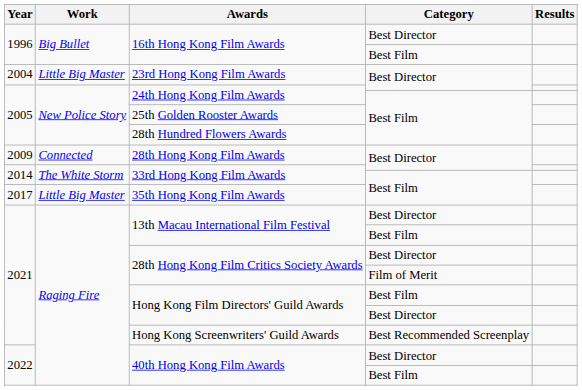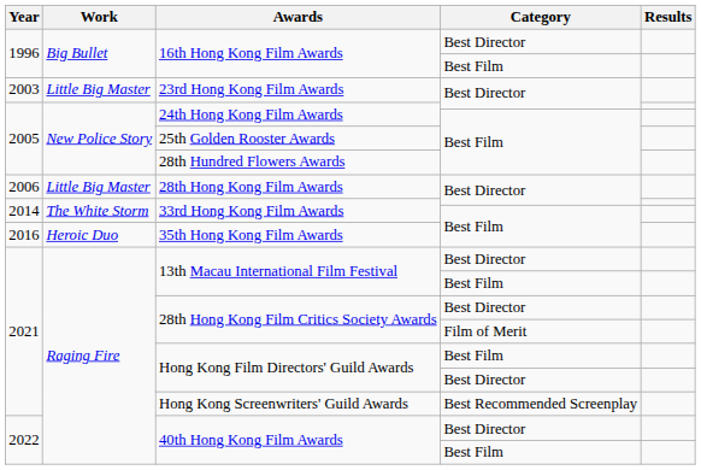 <table class="wikitable">
 <tr>
 <th>Year</th>
 <th>Work</th>
 <th>Awards</th>
 <th>Category</th>
 <th>Results</th>
 </tr>
 <tr>
 <td rowspan="2">1996</td>
 <td rowspan="2"><em><a href='#'>Big Bullet</a></em></td>
 <td rowspan="2"><a href='#'>16th Hong Kong Film Awards</a></td>
 <td>Best Director</td>
 <td></td>
 </tr>
 <tr>
 <td>Best Film</td>
 <td></td>
 </tr>
 <tr>
-<td>2004</td>
+<td>2003</td>
 <td><em><a href='#'>Little Big Master</a></em></td>
 <td><a href='#'>23rd Hong Kong Film Awards</a></td>
 <td rowspan="2">Best Director</td>
 <td></td>
 </tr>
 <tr>
 <td rowspan="4">2005</td>
 <td rowspan="4"><em><a href='#'>New Police Story</a></em></td>
 <td rowspan="2"><a href='#'>24th Hong Kong Film Awards</a></td>
 <td></td>
 </tr>
 <tr>
 <td rowspan="3">Best Film</td>
 <td></td>
 </tr>
 <tr>
 <td>25th <a href='#'>Golden Rooster Awards</a></td>
 <td></td>
 </tr>
 <tr>
 <td>28th <a href='#'>Hundred Flowers Awards</a></td>
 <td></td>
 </tr>
 <tr>
-<td>2009</td>
-<td><em><a href='#'>Connected</a></em></td>
+<td>2006</td>
+<td><em><a href='#'>Little Big Master</a></em></td>
 <td><a href='#'>28th Hong Kong Film Awards</a></td>
 <td rowspan="2">Best Director</td>
 <td></td>
 </tr>
 <tr>
 <td rowspan="2">2014</td>
 <td rowspan="2"><em><a href='#'>The White Storm</a></em></td>
 <td rowspan="2"><a href='#'>33rd Hong Kong Film Awards</a></td>
 <td></td>
 </tr>
 <tr>
 <td rowspan="2">Best Film</td>
 <td></td>
 </tr>
 <tr>
-<td>2017</td>
-<td><em><a href='#'>Little Big Master</a></em></td>
+<td>2016</td>
+<td><em><a href='#'>Heroic Duo</a></em></td>
 <td><a href='#'>35th Hong Kong Film Awards</a></td>
 <td></td>
 </tr>
 <tr>
 <td rowspan="7">2021</td>
 <td rowspan="9"><em><a href='#'>Raging Fire</a></em></td>
 <td rowspan="2">13th <a href='#'>Macau International Film Festival</a></td>
 <td>Best Director</td>
 <td></td>
 </tr>
 <tr>
 <td>Best Film</td>
 <td></td>
 </tr>
 <tr>
 <td rowspan="2">28th <a href='#'>Hong Kong Film Critics Society Awards</a></td>
 <td>Best Director</td>
 <td></td>
 </tr>
 <tr>
 <td>Film of Merit</td>
 <td></td>
 </tr>
 <tr>
 <td rowspan="2">Hong Kong Film Directors' Guild Awards</td>
 <td>Best Film</td>
 <td></td>
 </tr>
 <tr>
 <td>Best Director</td>
 <td></td>
 </tr>
 <tr>
 <td>Hong Kong Screenwriters' Guild Awards</td>
 <td>Best Recommended Screenplay</td>
 <td></td>
 </tr>
 <tr>
 <td rowspan="2">2022</td>
 <td rowspan="2"><a href='#'>40th Hong Kong Film Awards</a></td>
 <td>Best Director</td>
 <td></td>
 </tr>
 <tr>
 <td>Best Film</td>
 <td></td>
 </tr>
 </table>
